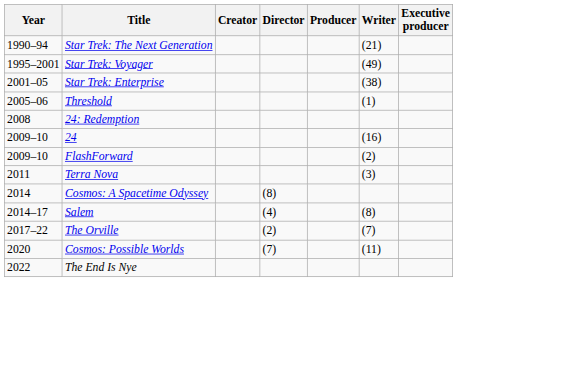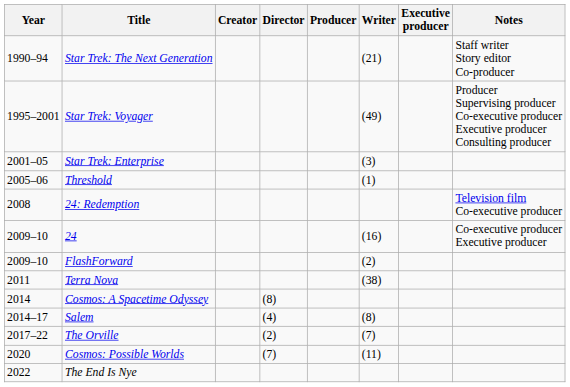 <table class="wikitable plainrowheaders">
 <tr>
 <th>Year</th>
 <th>Title</th>
 <th>Creator</th>
 <th>Director</th>
 <th>Producer</th>
 <th>Writer</th>
 <th>Executive<br>producer</th>
+<th>Notes</th>
 </tr>
 <tr>
 <td>1990–94</td>
 <td><em><a href='#'>Star Trek: The Next Generation</a></em></td>
 <td></td>
 <td></td>
 <td></td>
 <td> (21)</td>
 <td></td>
+<td>Staff writer <br>Story editor <br>Co-producer </td>
 </tr>
 <tr>
 <td>1995–2001</td>
 <td><em><a href='#'>Star Trek: Voyager</a></em></td>
 <td></td>
 <td></td>
 <td></td>
 <td> (49)</td>
 <td></td>
+<td>Producer <br>Supervising producer <br>Co-executive producer <br>Executive producer <br>Consulting producer </td>
 </tr>
 <tr>
 <td>2001–05</td>
 <td><em><a href='#'>Star Trek: Enterprise</a></em></td>
 <td></td>
 <td></td>
 <td></td>
-<td> (38)</td>
+<td> (3)</td>
+<td></td>
 <td></td>
 </tr>
 <tr>
 <td>2005–06</td>
 <td><em><a href='#'>Threshold</a></em></td>
 <td></td>
 <td></td>
 <td></td>
 <td> (1)</td>
 <td></td>
+<td></td>
 </tr>
 <tr>
 <td>2008</td>
 <td><em><a href='#'>24: Redemption</a></em></td>
 <td></td>
 <td></td>
 <td></td>
 <td></td>
 <td></td>
+<td><a href='#'>Television film</a><br>Co-executive producer</td>
 </tr>
 <tr>
 <td>2009–10</td>
 <td><em><a href='#'>24</a></em></td>
 <td></td>
 <td></td>
 <td></td>
 <td> (16)</td>
 <td></td>
+<td>Co-executive producer <br>Executive producer </td>
 </tr>
 <tr>
 <td>2009–10</td>
 <td><em><a href='#'>FlashForward</a></em></td>
 <td></td>
 <td></td>
 <td></td>
 <td> (2)</td>
 <td></td>
+<td></td>
 </tr>
 <tr>
 <td>2011</td>
 <td><em><a href='#'>Terra Nova</a></em></td>
 <td></td>
 <td></td>
 <td></td>
-<td> (3)</td>
+<td> (38)</td>
+<td></td>
 <td></td>
 </tr>
 <tr>
 <td>2014</td>
 <td><em><a href='#'>Cosmos: A Spacetime Odyssey</a></em></td>
 <td></td>
 <td> (8)</td>
+<td></td>
 <td></td>
 <td></td>
 <td></td>
 </tr>
 <tr>
 <td>2014–17</td>
 <td><em><a href='#'>Salem</a></em></td>
 <td></td>
 <td> (4)</td>
 <td></td>
 <td> (8)</td>
 <td></td>
+<td></td>
 </tr>
 <tr>
 <td>2017–22</td>
 <td><em><a href='#'>The Orville</a></em></td>
 <td></td>
 <td> (2)</td>
 <td></td>
 <td> (7)</td>
+<td></td>
 <td></td>
 </tr>
 <tr>
 <td>2020</td>
 <td><em><a href='#'>Cosmos: Possible Worlds</a></em></td>
 <td></td>
 <td> (7)</td>
 <td></td>
 <td> (11)</td>
 <td></td>
+<td></td>
 </tr>
 <tr>
 <td>2022</td>
 <td><em>The End Is Nye</em></td>
 <td></td>
 <td></td>
 <td></td>
 <td></td>
 <td></td>
+<td></td>
 </tr>
 </table>
